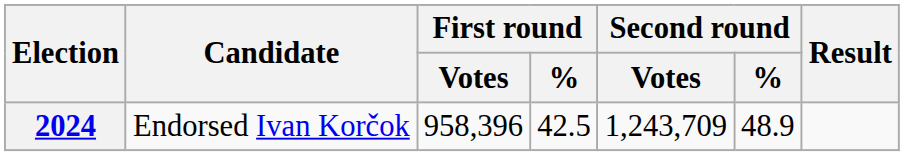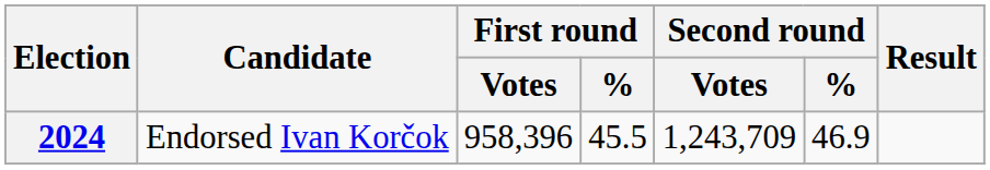 <table class=wikitable style=text-align:center>
 <tr>
 <th rowspan="2">Election</th>
 <th rowspan="2">Candidate</th>
 <th colspan="2">First round</th>
 <th colspan="2">Second round</th>
 <th rowspan="2">Result</th>
 </tr>
 <tr>
 <th>Votes</th>
 <th>%</th>
 <th>Votes</th>
 <th>%</th>
 </tr>
 <tr>
 <th><a href='#'>2024</a></th>
 <td>Endorsed <a href='#'>Ivan Korčok</a></td>
 <td>958,396</td>
-<td>42.5</td>
+<td>45.5</td>
 <td>1,243,709</td>
-<td>48.9</td>
+<td>46.9</td>
 <td></td>
 </tr>
 </table>
